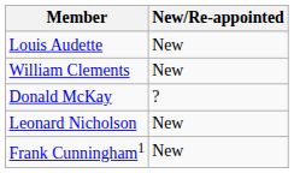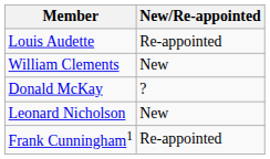 <table class="wikitable">
 <tr>
 <th>Member</th>
 <th>New/Re-appointed</th>
 </tr>
 <tr>
 <td><a href='#'>Louis Audette</a></td>
-<td>New</td>
+<td>Re-appointed</td>
 </tr>
 <tr>
 <td><a href='#'>William Clements</a></td>
 <td>New</td>
 </tr>
 <tr>
 <td><a href='#'>Donald McKay</a></td>
 <td>?</td>
 </tr>
 <tr>
 <td><a href='#'>Leonard Nicholson</a></td>
 <td>New</td>
 </tr>
 <tr>
 <td><a href='#'>Frank Cunningham</a><sup>1</sup></td>
-<td>New</td>
+<td>Re-appointed</td>
 </tr>
 </table>
